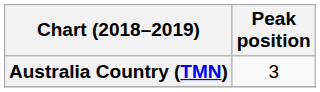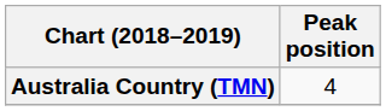 <table class="wikitable sortable plainrowheaders" style="text-align:center">
 <tr>
 <th>Chart (2018–2019)</th>
 <th>Peak <br> position</th>
 </tr>
 <tr>
 <th scope="row">Australia Country (<a href='#'>TMN</a>)</th>
-<td align="center">3</td>
+<td align="center">4</td>
 </tr>
 <tr>
 </tr>
 <tr>
 </tr>
 <tr>
 </tr>
 <tr>
 </tr>
 </table>
